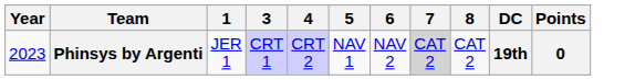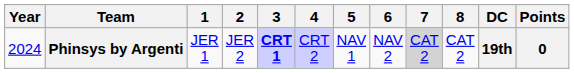 <table class="wikitable" style="text-align:center; font-size:85%">
 <tr>
 <th>Year</th>
 <th>Team</th>
 <th>1</th>
+<th>2</th>
 <th>3</th>
 <th>4</th>
 <th>5</th>
 <th>6</th>
 <th>7</th>
 <th>8</th>
 <th>DC</th>
 <th>Points</th>
 </tr>
 <tr>
-<td><a href='#'>2023</a></td>
+<td><a href='#'>2024</a></td>
 <th nowrap>Phinsys by Argenti</th>
 <td><a href='#'>JER<br>1</a></td>
-<td style=background:#CFCFFF><a href='#'>CRT<br>1</a><br></td>
+<td><a href='#'>JER<br>2</a></td>
+<td style=background:#CFCFFF><strong><a href='#'>CRT<br>1</a><br></strong></td>
 <td style=background:#CFCFFF><a href='#'>CRT<br>2</a><br></td>
 <td><a href='#'>NAV<br>1</a></td>
 <td><a href='#'>NAV<br>2</a></td>
 <td style="background: lightgrey;"><a href='#'>CAT<br>2</a></td>
 <td><a href='#'>CAT<br>2</a></td>
 <th>19th</th>
 <th>0</th>
 </tr>
 </table>
